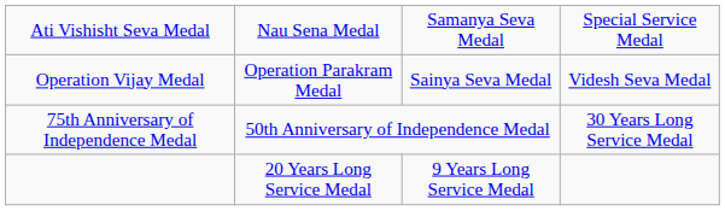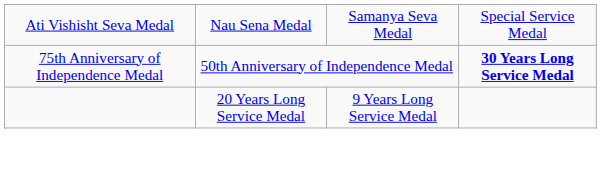 <table class="wikitable" style="margin:1em auto; text-align:center;">
 <tr>
 <td><a href='#'>Ati Vishisht Seva Medal</a></td>
 <td><a href='#'>Nau Sena Medal</a></td>
 <td><a href='#'>Samanya Seva Medal</a></td>
 <td><a href='#'>Special Service Medal</a></td>
 </tr>
 <tr>
-<td><a href='#'>Operation Vijay Medal</a></td>
-<td><a href='#'>Operation Parakram Medal</a></td>
-<td><a href='#'>Sainya Seva Medal</a></td>
-<td><a href='#'>Videsh Seva Medal</a></td>
-</tr>
-<tr>
 <td><a href='#'>75th Anniversary of Independence Medal</a></td>
 <td colspan=2><a href='#'>50th Anniversary of Independence Medal</a></td>
-<td><a href='#'>30 Years Long Service Medal</a></td>
+<td><strong><a href='#'>30 Years Long Service Medal</a></strong></td>
 </tr>
 <tr>
 <td></td>
 <td><a href='#'>20 Years Long Service Medal</a></td>
 <td><a href='#'>9 Years Long Service Medal</a></td>
 <td></td>
 </tr>
 </table>
